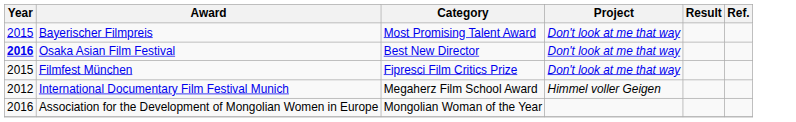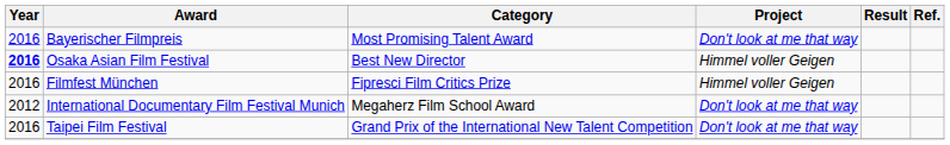 <table class="wikitable">
 <tr>
 <th>Year</th>
 <th>Award</th>
 <th>Category</th>
 <th>Project</th>
 <th>Result</th>
 <th>Ref.</th>
 </tr>
 <tr>
-<td><a href='#'>2015</a></td>
+<td><a href='#'>2016</a></td>
 <td><a href='#'>Bayerischer Filmpreis</a></td>
 <td><a href='#'>Most Promising Talent Award</a></td>
 <td><em><a href='#'>Don't look at me that way</a></em></td>
 <td></td>
 <td></td>
 </tr>
 <tr>
 <td><strong><a href='#'>2016</a></strong></td>
 <td><a href='#'>Osaka Asian Film Festival</a></td>
 <td><a href='#'>Best New Director</a></td>
-<td><em><a href='#'>Don't look at me that way</a></em></td>
+<td><em>Himmel voller Geigen</em></td>
 <td></td>
 <td></td>
 </tr>
 <tr>
-<td>2015</td>
+<td>2016</td>
 <td><a href='#'>Filmfest München</a></td>
 <td><a href='#'>Fipresci Film Critics Prize</a></td>
-<td><em><a href='#'>Don't look at me that way</a></em></td>
+<td><em>Himmel voller Geigen</em></td>
 <td></td>
 <td></td>
 </tr>
 <tr>
 <td>2012</td>
 <td><a href='#'>International Documentary Film Festival Munich</a></td>
 <td>Megaherz Film School Award</td>
-<td><em>Himmel voller Geigen</em></td>
+<td><em><a href='#'>Don't look at me that way</a></em></td>
 <td></td>
 <td></td>
 </tr>
 <tr>
 <td>2016</td>
-<td>Association for the Development of Mongolian Women in Europe</td>
-<td>Mongolian Woman of the Year</td>
-<td></td>
+<td><a href='#'>Taipei Film Festival</a></td>
+<td><a href='#'>Grand Prix of the International New Talent Competition</a></td>
+<td><em><a href='#'>Don't look at me that way</a></em></td>
 <td></td>
 <td></td>
 </tr>
 <tr>
 </tr>
 </table>
